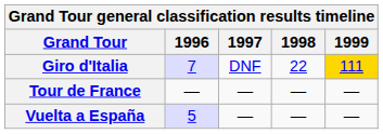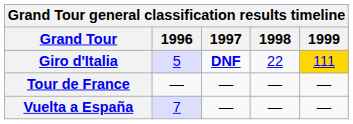 <table class="wikitable plainrowheaders">
 <tr>
 <th scope="col" colspan=6 align="center">Grand Tour general classification results timeline</th>
 </tr>
 <tr>
 <th scope="col"><a href='#'>Grand Tour</a></th>
 <th scope="col">1996</th>
 <th scope="col">1997</th>
 <th scope="col">1998</th>
 <th scope="col">1999</th>
 </tr>
 <tr style="text-align:center;">
 <th scope="row"> <a href='#'>Giro d'Italia</a></th>
-<td style="background:#ddf;"><a href='#'>7</a></td>
-<td><a href='#'>DNF</a></td>
+<td style="background:#ddf;"><a href='#'>5</a></td>
+<td><strong><a href='#'>DNF</a></strong></td>
 <td><a href='#'>22</a></td>
 <td style="background: gold;"><a href='#'>111</a></td>
 </tr>
 <tr style="text-align:center;">
 <th scope="row"> <a href='#'>Tour de France</a></th>
 <td>—</td>
 <td>—</td>
 <td>—</td>
 <td>—</td>
 </tr>
 <tr style="text-align:center;">
 <th scope="row"> <a href='#'>Vuelta a España</a></th>
-<td style="background:#ddf;"><a href='#'>5</a></td>
+<td style="background:#ddf;"><a href='#'>7</a></td>
 <td>—</td>
 <td>—</td>
 <td>—</td>
 </tr>
 </table>
